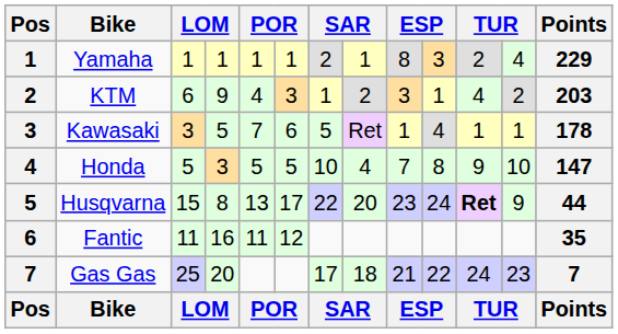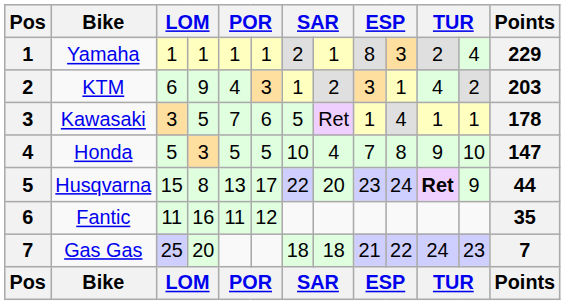 <table class="wikitable" style="font-size: 80%; text-align:center">
 <tr valign="top">
 <th valign="middle">Pos</th>
 <th valign="middle">Bike</th>
 <th colspan=2><a href='#'>LOM</a><br></th>
 <th colspan=2><a href='#'>POR</a><br></th>
 <th colspan=2><a href='#'>SAR</a><br></th>
 <th colspan=2><a href='#'>ESP</a><br></th>
 <th colspan=2><a href='#'>TUR</a><br></th>
 <th valign="middle">Points</th>
 </tr>
 <tr>
 <th>1</th>
 <td><a href='#'>Yamaha</a></td>
 <td style="background:#ffffbf;">1</td>
 <td style="background:#ffffbf;">1</td>
 <td style="background:#ffffbf;">1</td>
 <td style="background:#ffffbf;">1</td>
 <td style="background:#dfdfdf;">2</td>
 <td style="background:#ffffbf;">1</td>
 <td style="background:#dfdfdf;">8</td>
 <td style="background:#ffdf9f;">3</td>
 <td style="background:#dfdfdf;">2</td>
 <td style="background:#dfffdf;">4</td>
 <th>229</th>
 </tr>
 <tr>
 <th>2</th>
 <td><a href='#'>KTM</a></td>
 <td style="background:#dfffdf;">6</td>
 <td style="background:#dfffdf;">9</td>
 <td style="background:#dfffdf;">4</td>
 <td style="background:#ffdf9f;">3</td>
 <td style="background:#ffffbf;">1</td>
 <td style="background:#dfdfdf;">2</td>
 <td style="background:#ffdf9f;">3</td>
 <td style="background:#ffffbf;">1</td>
 <td style="background:#dfffdf;">4</td>
 <td style="background:#dfdfdf;">2</td>
 <th>203</th>
 </tr>
 <tr>
 <th>3</th>
 <td><a href='#'>Kawasaki</a></td>
 <td style="background:#ffdf9f;">3</td>
 <td style="background:#dfffdf;">5</td>
 <td style="background:#dfffdf;">7</td>
 <td style="background:#dfffdf;">6</td>
 <td style="background:#dfffdf;">5</td>
 <td style="background:#efcfff;">Ret</td>
 <td style="background:#ffffbf;">1</td>
 <td style="background:#dfdfdf;">4</td>
 <td style="background:#ffffbf;">1</td>
 <td style="background:#ffffbf;">1</td>
 <th>178</th>
 </tr>
 <tr>
 <th>4</th>
 <td><a href='#'>Honda</a></td>
 <td style="background:#dfffdf;">5</td>
 <td style="background:#ffdf9f;">3</td>
 <td style="background:#dfffdf;">5</td>
 <td style="background:#dfffdf;">5</td>
 <td style="background:#dfffdf;">10</td>
 <td style="background:#dfffdf;">4</td>
 <td style="background:#dfffdf;">7</td>
 <td style="background:#dfffdf;">8</td>
 <td style="background:#dfffdf;">9</td>
 <td style="background:#dfffdf;">10</td>
 <th>147</th>
 </tr>
 <tr>
 <th>5</th>
 <td><a href='#'>Husqvarna</a></td>
 <td style="background:#dfffdf;">15</td>
 <td style="background:#dfffdf;">8</td>
 <td style="background:#dfffdf;">13</td>
 <td style="background:#dfffdf;">17</td>
 <td style="background:#cfcfff;">22</td>
 <td style="background:#dfffdf;">20</td>
 <td style="background:#cfcfff;">23</td>
 <td style="background:#cfcfff;">24</td>
 <td style="background:#efcfff;"><strong>Ret</strong></td>
 <td style="background:#dfffdf;">9</td>
 <th>44</th>
 </tr>
 <tr>
 <th>6</th>
 <td><a href='#'>Fantic</a></td>
 <td style="background:#dfffdf;">11</td>
 <td style="background:#dfffdf;">16</td>
 <td style="background:#dfffdf;">11</td>
 <td style="background:#dfffdf;">12</td>
 <td></td>
 <td></td>
 <td></td>
 <td></td>
 <td></td>
 <td></td>
 <th>35</th>
 </tr>
 <tr>
 <th>7</th>
 <td><a href='#'>Gas Gas</a></td>
 <td style="background:#cfcfff;">25</td>
 <td style="background:#dfffdf;">20</td>
 <td></td>
 <td></td>
-<td style="background:#dfffdf;">17</td>
+<td style="background:#dfffdf;">18</td>
 <td style="background:#dfffdf;">18</td>
 <td style="background:#cfcfff;">21</td>
 <td style="background:#cfcfff;">22</td>
 <td style="background:#cfcfff;">24</td>
 <td style="background:#cfcfff;">23</td>
 <th>7</th>
 </tr>
 <tr valign="top">
 <th valign="middle">Pos</th>
 <th valign="middle">Bike</th>
 <th colspan=2><a href='#'>LOM</a><br></th>
 <th colspan=2><a href='#'>POR</a><br></th>
 <th colspan=2><a href='#'>SAR</a><br></th>
 <th colspan=2><a href='#'>ESP</a><br></th>
 <th colspan=2><a href='#'>TUR</a><br></th>
 <th valign="middle">Points</th>
 </tr>
 </table>
